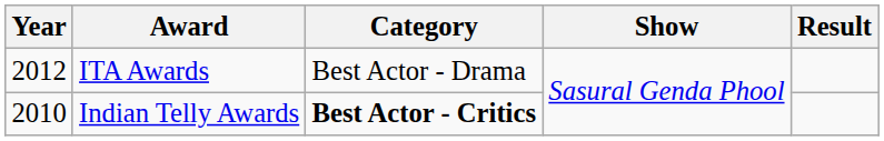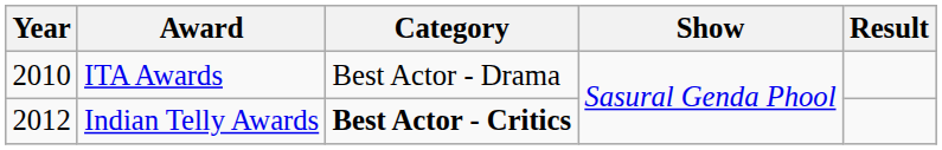 <table class="wikitable">
 <tr>
 <th>Year</th>
 <th>Award</th>
 <th>Category</th>
 <th>Show</th>
 <th>Result</th>
 </tr>
 <tr>
-<td>2012</td>
+<td>2010</td>
 <td><a href='#'>ITA Awards</a></td>
 <td>Best Actor - Drama</td>
 <td rowspan="2"><em><a href='#'>Sasural Genda Phool</a></em></td>
 <td></td>
 </tr>
 <tr>
-<td>2010</td>
+<td>2012</td>
 <td><a href='#'>Indian Telly Awards</a></td>
 <td><strong>Best Actor - Critics</strong></td>
 <td></td>
 </tr>
 </table>
